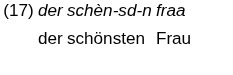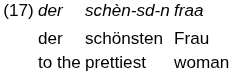 <table>
 <tr>
 <td>(17)</td>
 <td><em>der</em></td>
 <td><em>schèn-sd-n</em></td>
 <td><em>fraa</em></td>
 </tr>
 <tr>
 <td></td>
 <td></td>
 <td></td>
 <td></td>
 </tr>
 <tr>
 <td></td>
 <td>der</td>
 <td>schönsten</td>
 <td>Frau</td>
 </tr>
+<tr>
+<td></td>
+<td>to the</td>
+<td>prettiest</td>
+<td>woman</td>
+</tr>
 </table>
